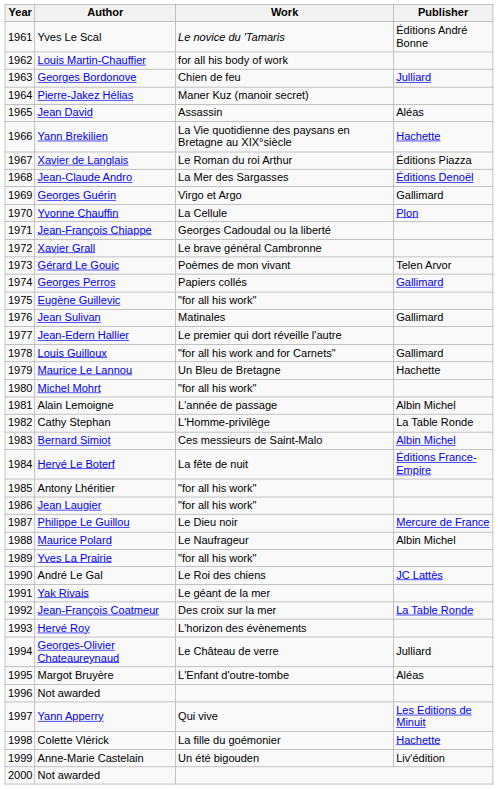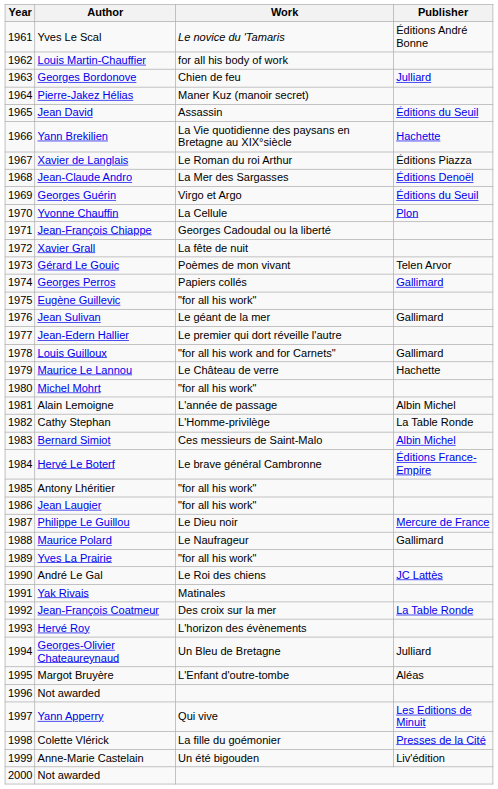 <table width="80%" class="wikitable sortable" align="center" style="margin:1em auto;">
 <tr>
 <th>Year</th>
 <th>Author</th>
 <th>Work</th>
 <th>Publisher</th>
 </tr>
 <tr>
 <td>1961</td>
 <td>Yves Le Scal</td>
 <td><em>Le novice du 'Tamaris<strong></td>
 <td>Éditions André Bonne</td>
 </tr>
 <tr>
 <td>1962</td>
 <td><a href='#'>Louis Martin-Chauffier</a></td>
 <td>for all his body of work</td>
 <td></td>
 </tr>
 <tr>
 <td>1963</td>
 <td><a href='#'>Georges Bordonove </a></td>
 <td></em>Chien de feu<em></td>
 <td><a href='#'>Julliard</a></td>
 </tr>
 <tr>
 <td>1964</td>
 <td><a href='#'>Pierre-Jakez Hélias </a></td>
 <td></em>Maner Kuz (manoir secret)<em></td>
 <td></td>
 </tr>
 <tr>
 <td>1965</td>
 <td><a href='#'>Jean David</a></td>
 <td></em>Assassin<em></td>
-<td>Aléas</td>
+<td><a href='#'>Éditions du Seuil</a></td>
 </tr>
 <tr>
 <td>1966</td>
 <td><a href='#'>Yann Brekilien</a></td>
 <td></em>La Vie quotidienne des paysans en Bretagne au XIX°siècle<em></td>
 <td><a href='#'>Hachette</a></td>
 </tr>
 <tr>
 <td>1967</td>
 <td><a href='#'>Xavier de Langlais</a></td>
 <td></em>Le Roman du roi Arthur<em></td>
 <td>Éditions Piazza</td>
 </tr>
 <tr>
 <td>1968</td>
 <td><a href='#'>Jean-Claude Andro</a></td>
 <td></em>La Mer des Sargasses<em></td>
 <td><a href='#'>Éditions Denoël</a></td>
 </tr>
 <tr>
 <td>1969</td>
 <td><a href='#'>Georges Guérin</a></td>
 <td></em>Virgo et Argo<em></td>
-<td>Gallimard</td>
+<td><a href='#'>Éditions du Seuil</a></td>
 </tr>
 <tr>
 <td>1970</td>
 <td><a href='#'>Yvonne Chauffin</a></td>
 <td></em>La Cellule<em></td>
 <td><a href='#'>Plon</a></td>
 </tr>
 <tr>
 <td>1971</td>
 <td><a href='#'>Jean-François Chiappe</a></td>
 <td></em>Georges Cadoudal ou la liberté<em></td>
 <td></td>
 </tr>
 <tr>
 <td>1972</td>
 <td><a href='#'>Xavier Grall</a></td>
-<td></em>Le brave général Cambronne<em></td>
+<td></em>La fête de nuit<em></td>
 <td></td>
 </tr>
 <tr>
 <td>1973</td>
 <td><a href='#'>Gérard Le Gouic</a></td>
 <td></em>Poèmes de mon vivant<em></td>
 <td>Telen Arvor</td>
 </tr>
 <tr>
 <td>1974</td>
 <td><a href='#'>Georges Perros</a></td>
 <td></em>Papiers collés<em></td>
 <td><a href='#'>Gallimard</a></td>
 </tr>
 <tr>
 <td>1975</td>
 <td><a href='#'>Eugène Guillevic</a></td>
 <td>"for all his work"</td>
 <td></td>
 </tr>
 <tr>
 <td>1976</td>
 <td><a href='#'>Jean Sulivan</a></td>
-<td></em>Matinales<em></td>
+<td></em>Le géant de la mer<em></td>
 <td>Gallimard</td>
 </tr>
 <tr>
 <td>1977</td>
 <td><a href='#'>Jean-Edern Hallier</a></td>
 <td></em>Le premier qui dort réveille l'autre<em></td>
 <td></td>
 </tr>
 <tr>
 <td>1978</td>
 <td><a href='#'>Louis Guilloux</a></td>
 <td>"for all his work and for Carnets"</td>
 <td>Gallimard</td>
 </tr>
 <tr>
 <td>1979</td>
 <td><a href='#'>Maurice Le Lannou</a></td>
-<td></em>Un Bleu de Bretagne<em></td>
+<td></em>Le Château de verre<em></td>
 <td>Hachette</td>
 </tr>
 <tr>
 <td>1980</td>
 <td><a href='#'>Michel Mohrt</a></td>
 <td>"for all his work"</td>
 <td></td>
 </tr>
 <tr>
 <td>1981</td>
 <td>Alain Lemoigne</td>
 <td></em>L'année de passage<em></td>
 <td>Albin Michel</td>
 </tr>
 <tr>
 <td>1982</td>
 <td>Cathy Stephan</td>
 <td></em>L'Homme-privilège<em></td>
 <td>La Table Ronde</td>
 </tr>
 <tr>
 <td>1983</td>
 <td><a href='#'>Bernard Simiot </a></td>
 <td></em>Ces messieurs de Saint-Malo<em></td>
 <td><a href='#'>Albin Michel</a></td>
 </tr>
 <tr>
 <td>1984</td>
 <td><a href='#'>Hervé Le Boterf</a></td>
-<td></em>La fête de nuit<em></td>
+<td></em>Le brave général Cambronne<em></td>
 <td><a href='#'>Éditions France-Empire</a></td>
 </tr>
 <tr>
 <td>1985</td>
 <td>Antony Lhéritier</td>
 <td>"for all his work"</td>
 <td></td>
 </tr>
 <tr>
 <td>1986</td>
 <td><a href='#'>Jean Laugier</a></td>
 <td>"for all his work"</td>
 <td></td>
 </tr>
 <tr>
 <td>1987</td>
 <td><a href='#'>Philippe Le Guillou</a></td>
 <td></em>Le Dieu noir<em></td>
 <td><a href='#'>Mercure de France</a></td>
 </tr>
 <tr>
 <td>1988</td>
 <td><a href='#'>Maurice Polard</a></td>
 <td></em>Le Naufrageur<em></td>
-<td>Albin Michel</td>
+<td>Gallimard</td>
 </tr>
 <tr>
 <td>1989</td>
 <td><a href='#'>Yves La Prairie</a></td>
 <td>"for all his work"</td>
 <td></td>
 </tr>
 <tr>
 <td>1990</td>
 <td>André Le Gal</td>
 <td></em>Le Roi des chiens<em></td>
 <td><a href='#'>JC Lattès</a></td>
 </tr>
 <tr>
 <td>1991</td>
 <td><a href='#'>Yak Rivais</a></td>
-<td></em>Le géant de la mer<em></td>
+<td></em>Matinales<em></td>
 <td></td>
 </tr>
 <tr>
 <td>1992</td>
 <td><a href='#'>Jean-François Coatmeur</a></td>
 <td></em>Des croix sur la mer<em></td>
 <td><a href='#'>La Table Ronde</a></td>
 </tr>
 <tr>
 <td>1993</td>
 <td><a href='#'>Hervé Roy</a></td>
 <td></em>L'horizon des évènements<em></td>
 <td></td>
 </tr>
 <tr>
 <td>1994</td>
 <td><a href='#'>Georges-Olivier Chateaureynaud</a></td>
-<td></em>Le Château de verre<em></td>
+<td></em>Un Bleu de Bretagne<em></td>
 <td>Julliard</td>
 </tr>
 <tr>
 <td>1995</td>
 <td>Margot Bruyère</td>
 <td></em>L'Enfant d'outre-tombe<em></td>
 <td>Aléas</td>
 </tr>
 <tr>
 <td>1996</td>
 <td>Not awarded</td>
 <td></td>
 <td></td>
 </tr>
 <tr>
 <td>1997</td>
 <td><a href='#'>Yann Apperry</a></td>
 <td></em>Qui vive<em></td>
 <td><a href='#'>Les Editions de Minuit</a></td>
 </tr>
 <tr>
 <td>1998</td>
 <td>Colette Vlérick</td>
 <td></em>La fille du goémonier<em></td>
-<td><a href='#'>Hachette</a></td>
+<td><a href='#'>Presses de la Cité</a></td>
 </tr>
 <tr>
 <td>1999</td>
 <td>Anne-Marie Castelain</td>
 <td></em> Un été bigouden<em></td>
 <td>Liv'édition</td>
 </tr>
 <tr>
 <td>2000</td>
 <td>Not awarded</td>
 </tr>
 </table>
